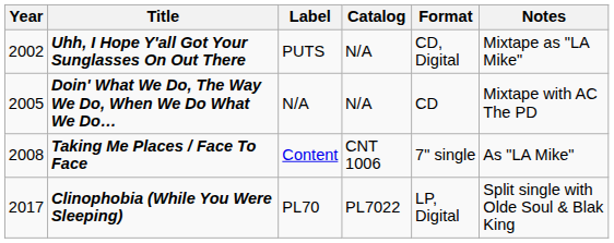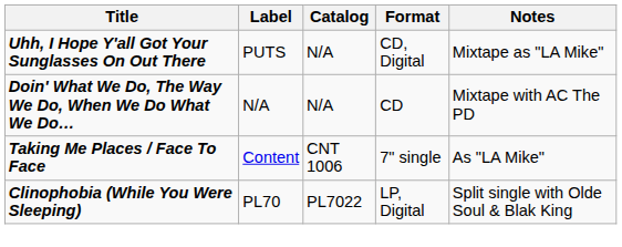 <table class="wikitable">
 <tr>
-<th>Year</th>
 <th width="225">Title</th>
 <th>Label</th>
 <th>Catalog</th>
 <th>Format</th>
 <th>Notes</th>
 </tr>
 <tr>
-<td>2002</td>
 <td><strong><em>Uhh, I Hope Y'all Got Your Sunglasses On Out There</em></strong></td>
 <td>PUTS</td>
 <td>N/A</td>
 <td>CD, Digital</td>
 <td>Mixtape as "LA Mike"</td>
 </tr>
 <tr>
-<td>2005</td>
 <td><strong><em>Doin' What We Do, The Way We Do, When We Do What We Do…</em></strong></td>
 <td>N/A</td>
 <td>N/A</td>
 <td>CD</td>
 <td>Mixtape with AC The PD</td>
 </tr>
 <tr>
-<td>2008</td>
 <td><strong><em>Taking Me Places / Face To Face</em></strong></td>
 <td><a href='#'>Content</a></td>
 <td>CNT 1006</td>
 <td>7" single</td>
 <td>As "LA Mike"</td>
 </tr>
 <tr>
-<td>2017</td>
 <td><strong><em>Clinophobia (While You Were Sleeping)</em></strong></td>
 <td>PL70</td>
 <td>PL7022</td>
 <td>LP, Digital</td>
 <td>Split single with Olde Soul & Blak King</td>
 </tr>
 </table>
